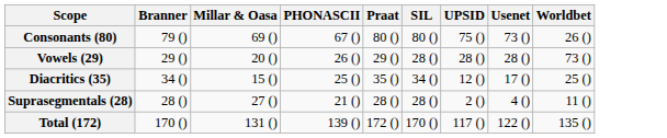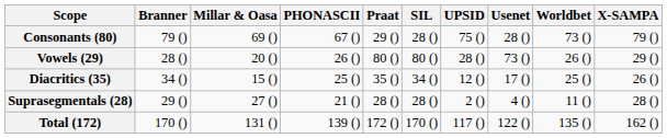 <table class="wikitable sortable" style="text-align: right;">
 <tr>
 <th scope="col">Scope</th>
 <th scope="col" data-sort-type="number">Branner</th>
 <th scope="col" data-sort-type="number">Millar & Oasa</th>
 <th scope="col" data-sort-type="number">PHONASCII</th>
 <th scope="col" data-sort-type="number">Praat</th>
 <th scope="col" data-sort-type="number">SIL</th>
 <th scope="col" data-sort-type="number">UPSID</th>
 <th scope="col" data-sort-type="number">Usenet</th>
 <th scope="col" data-sort-type="number">Worldbet</th>
+<th scope="col" data-sort-type="number">X-SAMPA</th>
 </tr>
 <tr>
 <th scope="row">Consonants (80)</th>
 <td>79 ()</td>
 <td>69 ()</td>
 <td>67 ()</td>
-<td>80 ()</td>
-<td>80 ()</td>
+<td>29 ()</td>
+<td>28 ()</td>
 <td>75 ()</td>
+<td>28 ()</td>
 <td>73 ()</td>
-<td>26 ()</td>
+<td>79 ()</td>
 </tr>
 <tr>
 <th scope="row">Vowels (29)</th>
-<td>29 ()</td>
+<td>28 ()</td>
 <td>20 ()</td>
 <td>26 ()</td>
-<td>29 ()</td>
-<td>28 ()</td>
-<td>28 ()</td>
+<td>80 ()</td>
+<td>80 ()</td>
 <td>28 ()</td>
 <td>73 ()</td>
+<td>26 ()</td>
+<td>29 ()</td>
 </tr>
 <tr>
 <th scope="row">Diacritics (35)</th>
 <td>34 ()</td>
 <td>15 ()</td>
 <td>25 ()</td>
 <td>35 ()</td>
 <td>34 ()</td>
 <td>12 ()</td>
 <td>17 ()</td>
 <td>25 ()</td>
+<td>26 ()</td>
 </tr>
 <tr>
 <th scope="row">Suprasegmentals (28)</th>
-<td>28 ()</td>
+<td>29 ()</td>
 <td>27 ()</td>
 <td>21 ()</td>
 <td>28 ()</td>
 <td>28 ()</td>
 <td>2 ()</td>
 <td>4 ()</td>
 <td>11 ()</td>
+<td>28 ()</td>
 </tr>
 <tr class="sortbottom">
 <th scope="row">Total (172)</th>
 <td>170 ()</td>
 <td>131 ()</td>
 <td>139 ()</td>
 <td>172 ()</td>
 <td>170 ()</td>
 <td>117 ()</td>
 <td>122 ()</td>
 <td>135 ()</td>
+<td>162 ()</td>
 </tr>
 </table>
